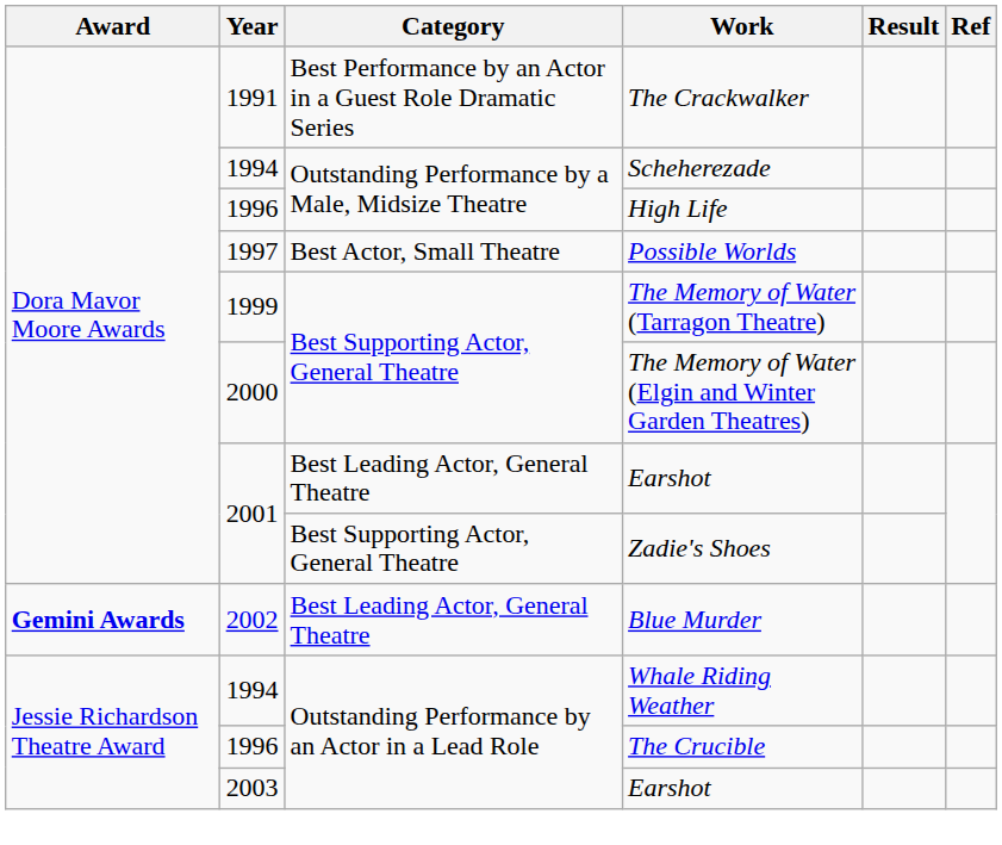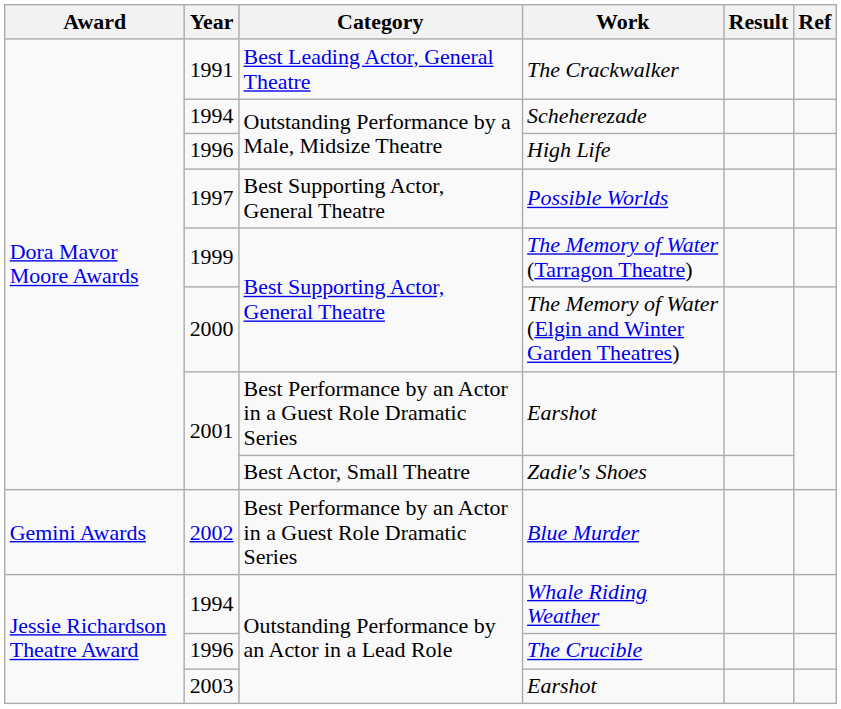 <table class="wikitable plainrowheaders sortable">
 <tr>
 <th>Award</th>
 <th>Year</th>
 <th>Category</th>
 <th>Work</th>
 <th>Result</th>
 <th>Ref</th>
 </tr>
 <tr>
 <td rowspan=8><a href='#'>Dora Mavor Moore Awards</a></td>
 <td>1991</td>
-<td>Best Performance by an Actor in a Guest Role Dramatic Series</td>
+<td><a href='#'>Best Leading Actor, General Theatre</a></td>
 <td><em>The Crackwalker</em></td>
 <td></td>
 <td></td>
 </tr>
 <tr>
 <td>1994</td>
 <td rowspan=2>Outstanding Performance by a Male, Midsize Theatre</td>
 <td><em>Scheherezade</em></td>
 <td></td>
 <td></td>
 </tr>
 <tr>
 <td>1996</td>
 <td><em>High Life</em></td>
 <td></td>
 <td></td>
 </tr>
 <tr>
 <td>1997</td>
-<td>Best Actor, Small Theatre</td>
+<td>Best Supporting Actor, General Theatre</td>
 <td><em><a href='#'>Possible Worlds</a></em></td>
 <td></td>
 <td></td>
 </tr>
 <tr>
 <td>1999</td>
 <td rowspan=2><a href='#'>Best Supporting Actor, General Theatre</a></td>
 <td><em><a href='#'>The Memory of Water</a></em><br>(<a href='#'>Tarragon Theatre</a>)</td>
 <td></td>
 <td></td>
 </tr>
 <tr>
 <td>2000</td>
 <td><em>The Memory of Water</em><br>(<a href='#'>Elgin and Winter Garden Theatres</a>)</td>
 <td></td>
 <td></td>
 </tr>
 <tr>
 <td rowspan=2>2001</td>
-<td>Best Leading Actor, General Theatre</td>
+<td>Best Performance by an Actor in a Guest Role Dramatic Series</td>
 <td><em>Earshot</em></td>
 <td></td>
 <td rowspan=2></td>
 </tr>
 <tr>
-<td>Best Supporting Actor, General Theatre</td>
+<td>Best Actor, Small Theatre</td>
 <td><em>Zadie's Shoes</em></td>
 <td></td>
 </tr>
 <tr>
-<td><strong><a href='#'>Gemini Awards</a></strong></td>
+<td><a href='#'>Gemini Awards</a></td>
 <td><a href='#'>2002</a></td>
-<td><a href='#'>Best Leading Actor, General Theatre</a></td>
+<td>Best Performance by an Actor in a Guest Role Dramatic Series</td>
 <td><em><a href='#'>Blue Murder</a></em></td>
 <td></td>
 <td></td>
 </tr>
 <tr>
 <td rowspan=3><a href='#'>Jessie Richardson Theatre Award</a></td>
 <td>1994</td>
 <td rowspan=3>Outstanding Performance by an Actor in a Lead Role</td>
 <td><em><a href='#'>Whale Riding Weather</a></em></td>
 <td></td>
 <td></td>
 </tr>
 <tr>
 <td>1996</td>
 <td><em><a href='#'>The Crucible</a></em></td>
 <td></td>
 <td></td>
 </tr>
 <tr>
 <td>2003</td>
 <td><em>Earshot</em></td>
 <td></td>
 <td></td>
 </tr>
 </table>
